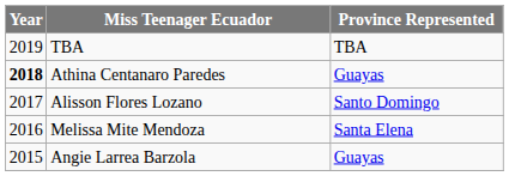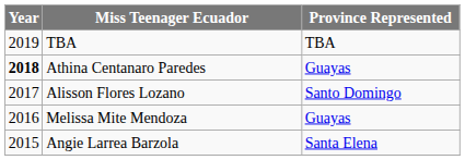 <table class="wikitable sortable" style="font-size: 95%;">
 <tr>
 <th width="30" style="background-color:#787878;color:#FFFFFF;">Year</th>
 <th width="250" style="background-color:#787878;color:#FFFFFF;">Miss Teenager Ecuador</th>
 <th width="150" style="background-color:#787878;color:#FFFFFF;">Province Represented</th>
 </tr>
 <tr>
 <td>2019</td>
 <td>TBA</td>
 <td>TBA</td>
 </tr>
 <tr>
 <td><strong>2018</strong></td>
 <td>Athina Centanaro Paredes</td>
 <td> <a href='#'>Guayas</a></td>
 </tr>
 <tr>
 <td>2017</td>
 <td>Alisson Flores Lozano</td>
 <td> <a href='#'>Santo Domingo</a></td>
 </tr>
 <tr>
 <td>2016</td>
 <td>Melissa Mite Mendoza</td>
-<td><a href='#'>Santa Elena</a></td>
+<td> <a href='#'>Guayas</a></td>
 </tr>
 <tr>
 <td>2015</td>
 <td>Angie Larrea Barzola</td>
-<td> <a href='#'>Guayas</a></td>
+<td><a href='#'>Santa Elena</a></td>
 </tr>
 <tr>
 </tr>
 </table>
